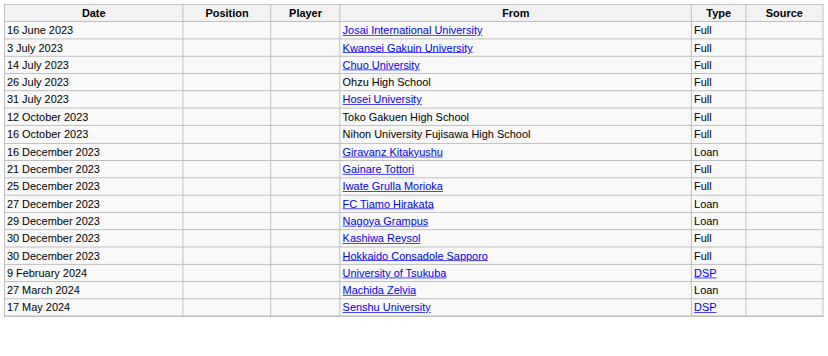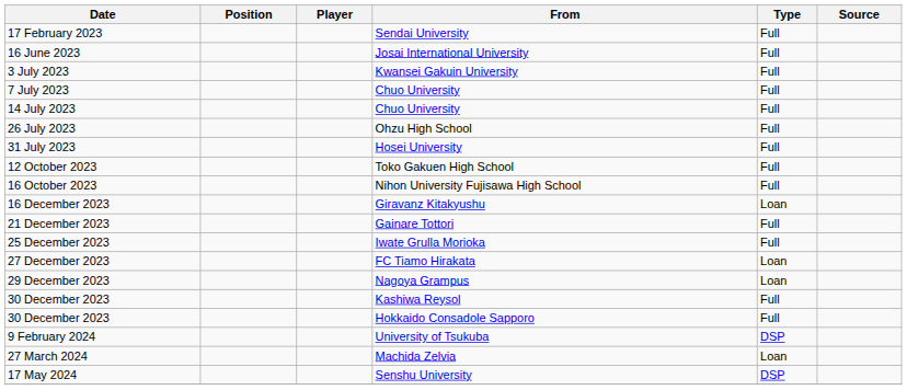 <table class="wikitable sortable" style="width:90%; text-align:center; font-size:95%; text-align:left;">
 <tr>
 <th>Date</th>
 <th>Position</th>
 <th>Player</th>
 <th>From</th>
 <th>Type</th>
 <th>Source</th>
+</tr>
+<tr>
+<td>17 February 2023</td>
+<td></td>
+<td></td>
+<td> <a href='#'>Sendai University</a></td>
+<td>Full</td>
+<td></td>
 </tr>
 <tr>
 <td>16 June 2023</td>
 <td></td>
 <td></td>
 <td> <a href='#'>Josai International University</a></td>
 <td>Full</td>
 <td></td>
 </tr>
 <tr>
 <td>3 July 2023</td>
 <td></td>
 <td></td>
 <td> <a href='#'>Kwansei Gakuin University</a></td>
+<td>Full</td>
+<td></td>
+</tr>
+<tr>
+<td>7 July 2023</td>
+<td></td>
+<td></td>
+<td> <a href='#'>Chuo University</a></td>
 <td>Full</td>
 <td></td>
 </tr>
 <tr>
 <td>14 July 2023</td>
 <td></td>
 <td></td>
 <td> <a href='#'>Chuo University</a></td>
 <td>Full</td>
 <td></td>
 </tr>
 <tr>
 <td>26 July 2023</td>
 <td></td>
 <td></td>
 <td> Ohzu High School</td>
 <td>Full</td>
 <td></td>
 </tr>
 <tr>
 <td>31 July 2023</td>
 <td></td>
 <td></td>
 <td> <a href='#'>Hosei University</a></td>
 <td>Full</td>
 <td></td>
 </tr>
 <tr>
 <td>12 October 2023</td>
 <td></td>
 <td></td>
 <td> Toko Gakuen High School</td>
 <td>Full</td>
 <td></td>
 </tr>
 <tr>
 <td>16 October 2023</td>
 <td></td>
 <td></td>
 <td> Nihon University Fujisawa High School</td>
 <td>Full</td>
 <td></td>
 </tr>
 <tr>
 <td>16 December 2023</td>
 <td></td>
 <td></td>
 <td> <a href='#'>Giravanz Kitakyushu</a></td>
 <td>Loan</td>
 <td></td>
 </tr>
 <tr>
 <td>21 December 2023</td>
 <td></td>
 <td></td>
 <td> <a href='#'>Gainare Tottori</a></td>
 <td>Full</td>
 <td></td>
 </tr>
 <tr>
 <td>25 December 2023</td>
 <td></td>
 <td></td>
 <td> <a href='#'>Iwate Grulla Morioka</a></td>
 <td>Full</td>
 <td></td>
 </tr>
 <tr>
 <td>27 December 2023</td>
 <td></td>
 <td></td>
 <td> <a href='#'>FC Tiamo Hirakata</a></td>
 <td>Loan</td>
 <td></td>
 </tr>
 <tr>
 <td>29 December 2023</td>
 <td></td>
 <td></td>
 <td> <a href='#'>Nagoya Grampus</a></td>
 <td>Loan</td>
 <td></td>
 </tr>
 <tr>
 <td>30 December 2023</td>
 <td></td>
 <td></td>
 <td> <a href='#'>Kashiwa Reysol</a></td>
 <td>Full</td>
 <td></td>
 </tr>
 <tr>
 <td>30 December 2023</td>
 <td></td>
 <td></td>
 <td> <a href='#'>Hokkaido Consadole Sapporo</a></td>
 <td>Full</td>
 <td></td>
 </tr>
 <tr>
 <td>9 February 2024</td>
 <td></td>
 <td></td>
 <td> <a href='#'>University of Tsukuba</a></td>
 <td><a href='#'>DSP</a></td>
 <td></td>
 </tr>
 <tr>
 <td>27 March 2024</td>
 <td></td>
 <td></td>
 <td> <a href='#'>Machida Zelvia</a></td>
 <td>Loan</td>
 <td></td>
 </tr>
 <tr>
 <td>17 May 2024</td>
 <td></td>
 <td></td>
 <td> <a href='#'>Senshu University</a></td>
 <td><a href='#'>DSP</a></td>
 <td></td>
 </tr>
 <tr>
 </tr>
 </table>
